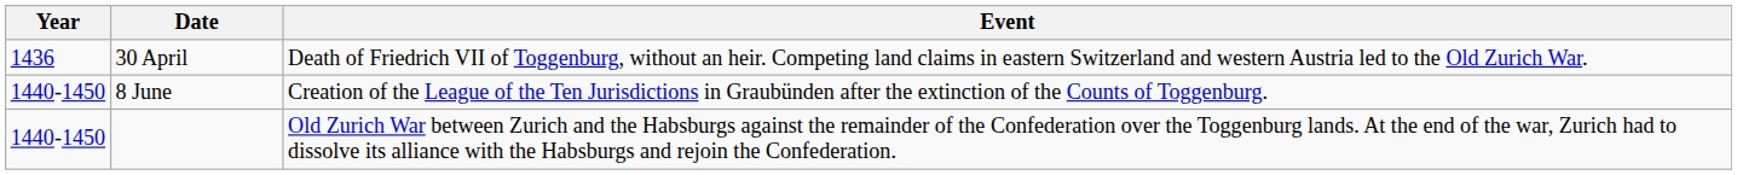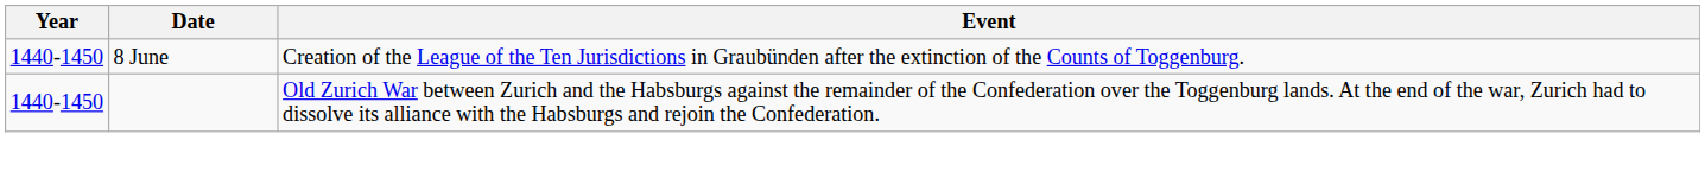 <table class="wikitable" width="100%">
 <tr>
 <th style="width: 6%;">Year</th>
 <th style="width: 10%;">Date</th>
 <th>Event</th>
-</tr>
-<tr>
-<td><a href='#'>1436</a></td>
-<td>30 April</td>
-<td>Death of Friedrich VII of <a href='#'>Toggenburg</a>, without an heir. Competing land claims in eastern Switzerland and western Austria led to the <a href='#'>Old Zurich War</a>.</td>
 </tr>
 <tr>
 <td><a href='#'>1440</a>-<a href='#'>1450</a></td>
 <td>8 June</td>
 <td>Creation of the <a href='#'>League of the Ten Jurisdictions</a> in Graubünden after the extinction of the <a href='#'>Counts of Toggenburg</a>.</td>
 </tr>
 <tr>
 <td><a href='#'>1440</a>-<a href='#'>1450</a></td>
 <td></td>
 <td><a href='#'>Old Zurich War</a> between Zurich and the Habsburgs against the remainder of the Confederation over the Toggenburg lands. At the end of the war, Zurich had to dissolve its alliance with the Habsburgs and rejoin the Confederation.</td>
 </tr>
 </table>
